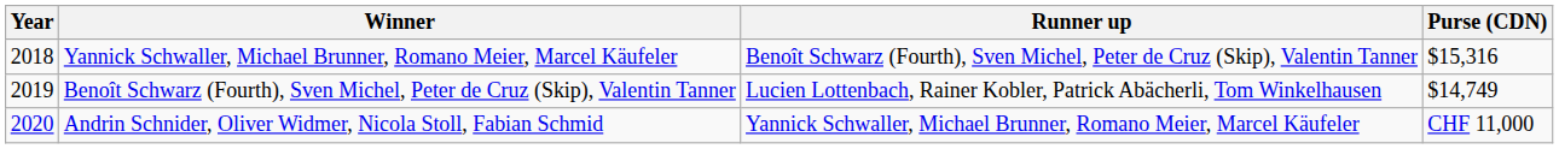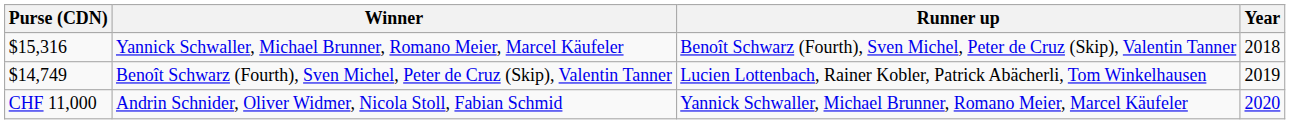 <table class="wikitable">
 <tr>
-<th scope="col">Year</th>
+<th scope="col">Purse (CDN)</th>
 <th scope="col">Winner</th>
 <th scope="col">Runner up</th>
-<th scope="col">Purse (CDN)</th>
+<th scope="col">Year</th>
 </tr>
 <tr>
-<td>2018</td>
+<td>$15,316</td>
 <td> <a href='#'>Yannick Schwaller</a>, <a href='#'>Michael Brunner</a>, <a href='#'>Romano Meier</a>, <a href='#'>Marcel Käufeler</a></td>
 <td> <a href='#'>Benoît Schwarz</a> (Fourth), <a href='#'>Sven Michel</a>, <a href='#'>Peter de Cruz</a> (Skip), <a href='#'>Valentin Tanner</a></td>
-<td>$15,316</td>
+<td>2018</td>
 </tr>
 <tr>
-<td>2019</td>
+<td>$14,749</td>
 <td> <a href='#'>Benoît Schwarz</a> (Fourth), <a href='#'>Sven Michel</a>, <a href='#'>Peter de Cruz</a> (Skip), <a href='#'>Valentin Tanner</a></td>
 <td> <a href='#'>Lucien Lottenbach</a>, Rainer Kobler, Patrick Abächerli, <a href='#'>Tom Winkelhausen</a></td>
-<td>$14,749</td>
+<td>2019</td>
 </tr>
 <tr>
-<td><a href='#'>2020</a></td>
+<td><a href='#'>CHF</a> 11,000</td>
 <td> <a href='#'>Andrin Schnider</a>, <a href='#'>Oliver Widmer</a>, <a href='#'>Nicola Stoll</a>, <a href='#'>Fabian Schmid</a></td>
 <td> <a href='#'>Yannick Schwaller</a>, <a href='#'>Michael Brunner</a>, <a href='#'>Romano Meier</a>, <a href='#'>Marcel Käufeler</a></td>
-<td><a href='#'>CHF</a> 11,000</td>
+<td><a href='#'>2020</a></td>
 </tr>
 </table>
